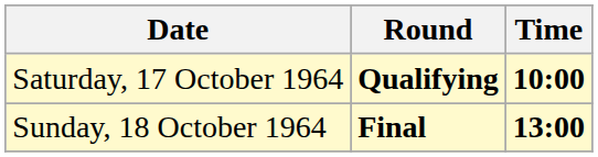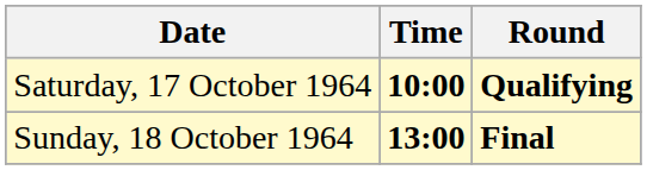 <table class="wikitable">
 <tr>
 <th>Date</th>
+<th>Time</th>
 <th>Round</th>
-<th>Time</th>
 </tr>
 <tr style=background:lemonchiffon>
 <td>Saturday, 17 October 1964</td>
+<td><strong>10:00</strong></td>
 <td><strong>Qualifying</strong></td>
-<td><strong>10:00</strong></td>
 </tr>
 <tr style=background:lemonchiffon>
 <td>Sunday, 18 October 1964</td>
+<td><strong>13:00</strong></td>
 <td><strong>Final</strong></td>
-<td><strong>13:00</strong></td>
 </tr>
 </table>
